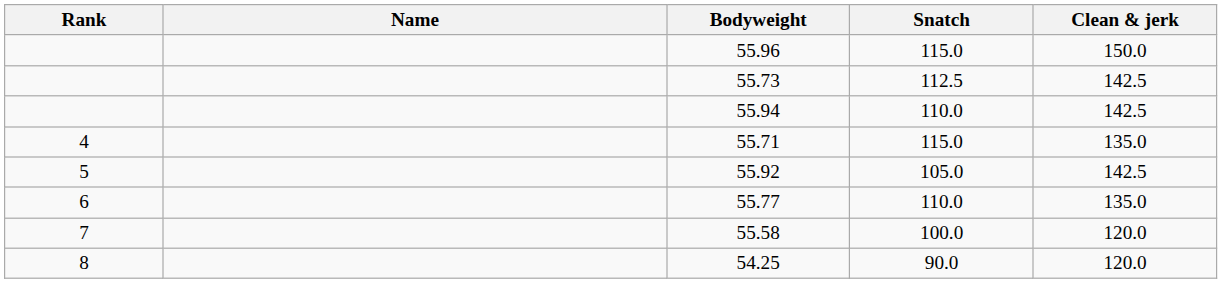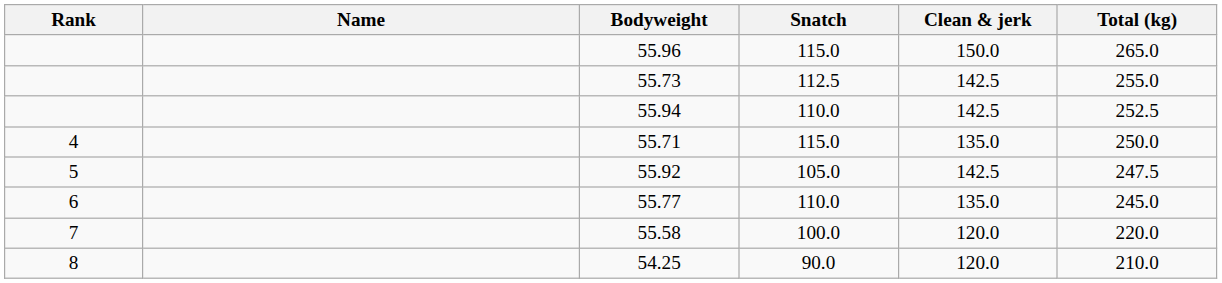 <table class="wikitable" style="text-align:center; font-size:100%;" width="80%">
 <tr>
 <th style="width:6em;">Rank</th>
 <th style="width:20em;">Name</th>
 <th style="width:7em;">Bodyweight</th>
 <th style="width:7em;">Snatch</th>
 <th style="width:7em;">Clean & jerk</th>
+<th style="width:7em;">Total (kg)</th>
 </tr>
 <tr>
 <td></td>
 <td align=left></td>
 <td>55.96</td>
 <td>115.0</td>
 <td>150.0</td>
+<td>265.0</td>
 </tr>
 <tr>
 <td></td>
 <td align=left></td>
 <td>55.73</td>
 <td>112.5</td>
 <td>142.5</td>
+<td>255.0</td>
 </tr>
 <tr>
 <td></td>
 <td align=left></td>
 <td>55.94</td>
 <td>110.0</td>
 <td>142.5</td>
+<td>252.5</td>
 </tr>
 <tr>
 <td>4</td>
 <td align=left></td>
 <td>55.71</td>
 <td>115.0</td>
 <td>135.0</td>
+<td>250.0</td>
 </tr>
 <tr>
 <td>5</td>
 <td align=left></td>
 <td>55.92</td>
 <td>105.0</td>
 <td>142.5</td>
+<td>247.5</td>
 </tr>
 <tr>
 <td>6</td>
 <td align=left></td>
 <td>55.77</td>
 <td>110.0</td>
 <td>135.0</td>
+<td>245.0</td>
 </tr>
 <tr>
 <td>7</td>
 <td align=left></td>
 <td>55.58</td>
 <td>100.0</td>
 <td>120.0</td>
+<td>220.0</td>
 </tr>
 <tr>
 <td>8</td>
 <td align=left></td>
 <td>54.25</td>
 <td>90.0</td>
 <td>120.0</td>
+<td>210.0</td>
 </tr>
 </table>
